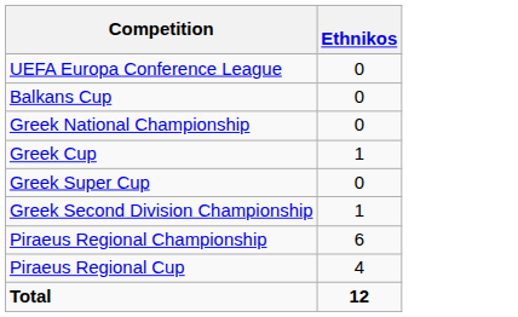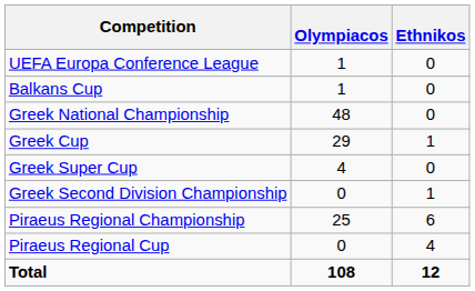 <table class="wikitable">
 <tr>
 <th>Competition</th>
+<th><br><a href='#'>Olympiacos</a></th>
 <th><strong></strong><br><strong><a href='#'>Ethnikos</a></strong></th>
 </tr>
 <tr>
 <td><a href='#'>UEFA Europa Conference League</a></td>
+<td align="center">1</td>
 <td align="center">0</td>
 </tr>
 <tr>
 <td><a href='#'>Balkans Cup</a></td>
+<td align="center">1</td>
 <td align="center">0</td>
 </tr>
 <tr>
 <td><a href='#'>Greek National Championship</a></td>
+<td align="center">48</td>
 <td align="center">0</td>
 </tr>
 <tr>
 <td><a href='#'>Greek Cup</a></td>
+<td align="center">29</td>
 <td align="center">1</td>
 </tr>
 <tr>
 <td><a href='#'>Greek Super Cup</a></td>
+<td align="center">4</td>
 <td align="center">0</td>
 </tr>
 <tr>
 <td><a href='#'>Greek Second Division Championship</a></td>
+<td align="center">0</td>
 <td align="center">1</td>
 </tr>
 <tr>
 <td><a href='#'>Piraeus Regional Championship</a></td>
+<td align="center">25</td>
 <td align="center">6</td>
 </tr>
 <tr>
 <td><a href='#'>Piraeus Regional Cup</a></td>
+<td align="center">0</td>
 <td align="center">4</td>
 </tr>
 <tr>
 <td><strong>Total</strong></td>
+<td align="center"><strong>108</strong></td>
 <td align="center"><strong>12</strong></td>
 </tr>
 </table>
